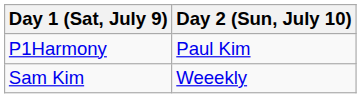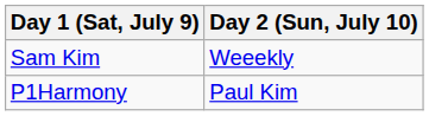 <table class="wikitable">
 <tr>
 <th>Day 1 (Sat, July 9)</th>
 <th>Day 2 (Sun, July 10)</th>
 </tr>
 <tr>
+<td><a href='#'>Sam Kim</a></td>
+<td><a href='#'>Weeekly</a></td>
+</tr>
+<tr>
 <td><a href='#'>P1Harmony</a></td>
 <td><a href='#'>Paul Kim</a></td>
 </tr>
-<tr>
-<td><a href='#'>Sam Kim</a></td>
-<td><a href='#'>Weeekly</a></td>
-</tr>
 </table>
